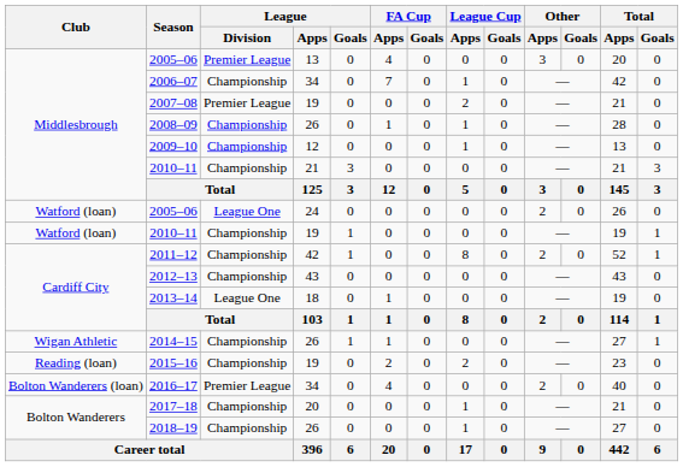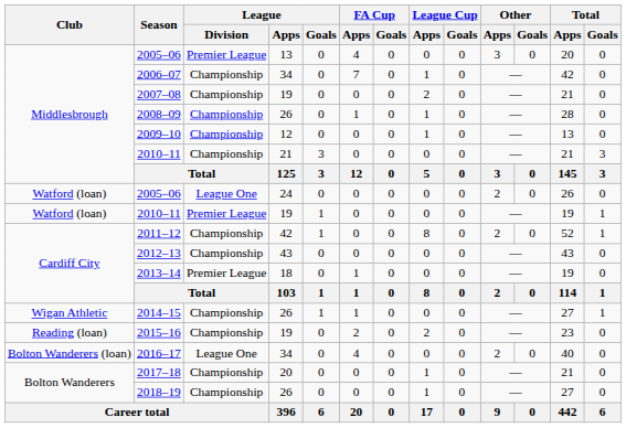 <table class="wikitable" style="text-align:center">
 <tr>
 <th rowspan="2">Club</th>
 <th rowspan="2">Season</th>
 <th colspan="3">League</th>
 <th colspan="2"><a href='#'>FA Cup</a></th>
 <th colspan="2"><a href='#'>League Cup</a></th>
 <th colspan="2">Other</th>
 <th colspan="2">Total</th>
 </tr>
 <tr>
 <th>Division</th>
 <th>Apps</th>
 <th>Goals</th>
 <th>Apps</th>
 <th>Goals</th>
 <th>Apps</th>
 <th>Goals</th>
 <th>Apps</th>
 <th>Goals</th>
 <th>Apps</th>
 <th>Goals</th>
 </tr>
 <tr>
 <td rowspan="7"><a href='#'>Middlesbrough</a></td>
 <td><a href='#'>2005–06</a></td>
 <td><a href='#'>Premier League</a></td>
 <td>13</td>
 <td>0</td>
 <td>4</td>
 <td>0</td>
 <td>0</td>
 <td>0</td>
 <td>3</td>
 <td>0</td>
 <td>20</td>
 <td>0</td>
 </tr>
 <tr>
 <td><a href='#'>2006–07</a></td>
 <td>Championship</td>
 <td>34</td>
 <td>0</td>
 <td>7</td>
 <td>0</td>
 <td>1</td>
 <td>0</td>
 <td colspan="2">—</td>
 <td>42</td>
 <td>0</td>
 </tr>
 <tr>
 <td><a href='#'>2007–08</a></td>
-<td>Premier League</td>
+<td>Championship</td>
 <td>19</td>
 <td>0</td>
 <td>0</td>
 <td>0</td>
 <td>2</td>
 <td>0</td>
 <td colspan="2">—</td>
 <td>21</td>
 <td>0</td>
 </tr>
 <tr>
 <td><a href='#'>2008–09</a></td>
 <td><a href='#'>Championship</a></td>
 <td>26</td>
 <td>0</td>
 <td>1</td>
 <td>0</td>
 <td>1</td>
 <td>0</td>
 <td colspan="2">—</td>
 <td>28</td>
 <td>0</td>
 </tr>
 <tr>
 <td><a href='#'>2009–10</a></td>
 <td><a href='#'>Championship</a></td>
 <td>12</td>
 <td>0</td>
 <td>0</td>
 <td>0</td>
 <td>1</td>
 <td>0</td>
 <td colspan="2">—</td>
 <td>13</td>
 <td>0</td>
 </tr>
 <tr>
 <td><a href='#'>2010–11</a></td>
 <td>Championship</td>
 <td>21</td>
 <td>3</td>
 <td>0</td>
 <td>0</td>
 <td>0</td>
 <td>0</td>
 <td colspan="2">—</td>
 <td>21</td>
 <td>3</td>
 </tr>
 <tr>
 <th colspan="2">Total</th>
 <th>125</th>
 <th>3</th>
 <th>12</th>
 <th>0</th>
 <th>5</th>
 <th>0</th>
 <th>3</th>
 <th>0</th>
 <th>145</th>
 <th>3</th>
 </tr>
 <tr>
 <td><a href='#'>Watford</a> (loan)</td>
 <td><a href='#'>2005–06</a></td>
 <td><a href='#'>League One</a></td>
 <td>24</td>
 <td>0</td>
 <td>0</td>
 <td>0</td>
 <td>0</td>
 <td>0</td>
 <td>2</td>
 <td>0</td>
 <td>26</td>
 <td>0</td>
 </tr>
 <tr>
 <td><a href='#'>Watford</a> (loan)</td>
 <td><a href='#'>2010–11</a></td>
-<td>Championship</td>
+<td><a href='#'>Premier League</a></td>
 <td>19</td>
 <td>1</td>
 <td>0</td>
 <td>0</td>
 <td>0</td>
 <td>0</td>
 <td colspan="2">—</td>
 <td>19</td>
 <td>1</td>
 </tr>
 <tr>
 <td rowspan="4"><a href='#'>Cardiff City</a></td>
 <td><a href='#'>2011–12</a></td>
 <td>Championship</td>
 <td>42</td>
 <td>1</td>
 <td>0</td>
 <td>0</td>
 <td>8</td>
 <td>0</td>
 <td>2</td>
 <td>0</td>
 <td>52</td>
 <td>1</td>
 </tr>
 <tr>
 <td><a href='#'>2012–13</a></td>
 <td>Championship</td>
 <td>43</td>
 <td>0</td>
 <td>0</td>
 <td>0</td>
 <td>0</td>
 <td>0</td>
 <td colspan="2">—</td>
 <td>43</td>
 <td>0</td>
 </tr>
 <tr>
 <td><a href='#'>2013–14</a></td>
-<td>League One</td>
+<td>Premier League</td>
 <td>18</td>
 <td>0</td>
 <td>1</td>
 <td>0</td>
 <td>0</td>
 <td>0</td>
 <td colspan="2">—</td>
 <td>19</td>
 <td>0</td>
 </tr>
 <tr>
 <th colspan="2">Total</th>
 <th>103</th>
 <th>1</th>
 <th>1</th>
 <th>0</th>
 <th>8</th>
 <th>0</th>
 <th>2</th>
 <th>0</th>
 <th>114</th>
 <th>1</th>
 </tr>
 <tr>
 <td><a href='#'>Wigan Athletic</a></td>
 <td><a href='#'>2014–15</a></td>
 <td>Championship</td>
 <td>26</td>
 <td>1</td>
 <td>1</td>
 <td>0</td>
 <td>0</td>
 <td>0</td>
 <td colspan="2">—</td>
 <td>27</td>
 <td>1</td>
 </tr>
 <tr>
 <td><a href='#'>Reading</a> (loan)</td>
 <td><a href='#'>2015–16</a></td>
 <td>Championship</td>
 <td>19</td>
 <td>0</td>
 <td>2</td>
 <td>0</td>
 <td>2</td>
 <td>0</td>
 <td colspan="2">—</td>
 <td>23</td>
 <td>0</td>
 </tr>
 <tr>
 <td><a href='#'>Bolton Wanderers</a> (loan)</td>
 <td><a href='#'>2016–17</a></td>
-<td>Premier League</td>
+<td>League One</td>
 <td>34</td>
 <td>0</td>
 <td>4</td>
 <td>0</td>
 <td>0</td>
 <td>0</td>
 <td>2</td>
 <td>0</td>
 <td>40</td>
 <td>0</td>
 </tr>
 <tr>
 <td rowspan="2">Bolton Wanderers</td>
 <td><a href='#'>2017–18</a></td>
 <td>Championship</td>
 <td>20</td>
 <td>0</td>
 <td>0</td>
 <td>0</td>
 <td>1</td>
 <td>0</td>
 <td colspan="2">—</td>
 <td>21</td>
 <td>0</td>
 </tr>
 <tr>
 <td><a href='#'>2018–19</a></td>
 <td>Championship</td>
 <td>26</td>
 <td>0</td>
 <td>0</td>
 <td>0</td>
 <td>1</td>
 <td>0</td>
 <td colspan="2">—</td>
 <td>27</td>
 <td>0</td>
 </tr>
 <tr>
 <th colspan="3">Career total</th>
 <th>396</th>
 <th>6</th>
 <th>20</th>
 <th>0</th>
 <th>17</th>
 <th>0</th>
 <th>9</th>
 <th>0</th>
 <th>442</th>
 <th>6</th>
 </tr>
 </table>
